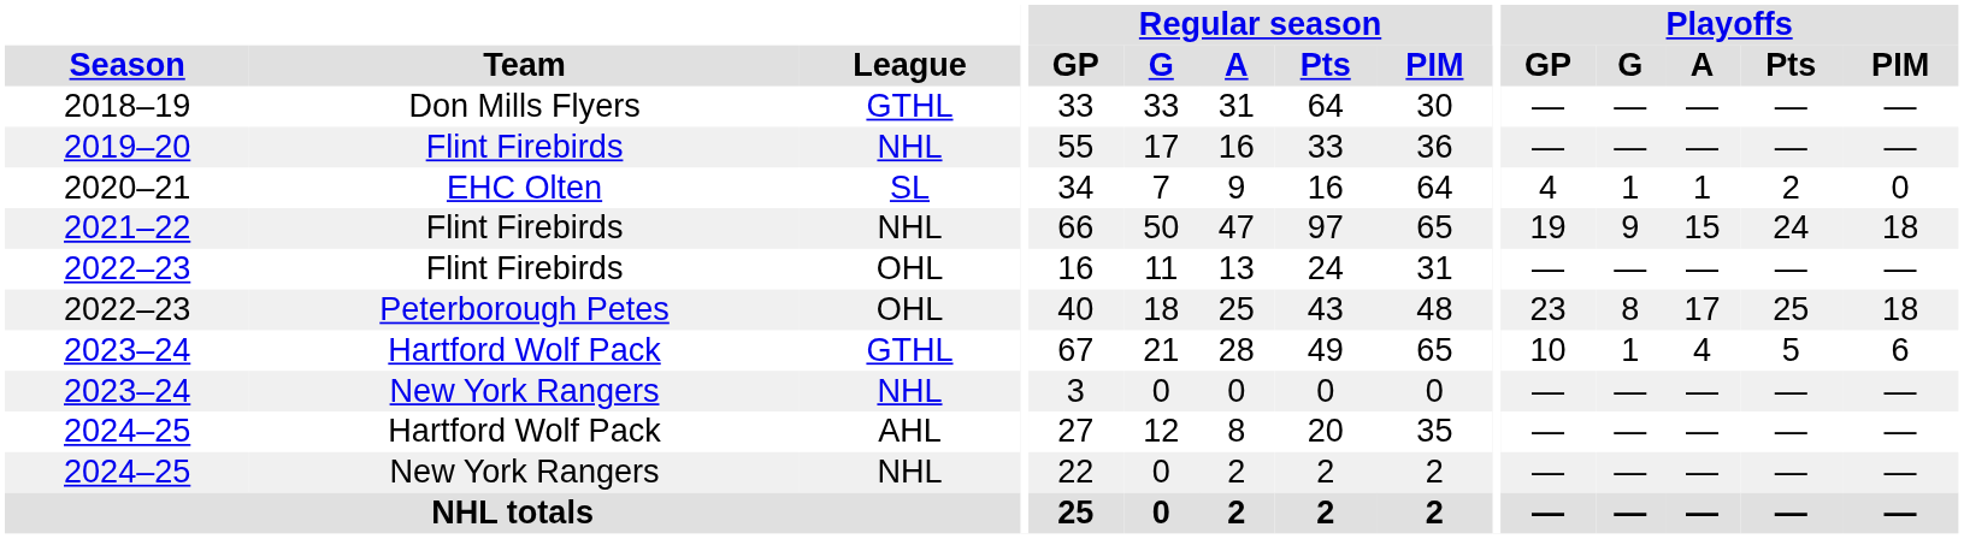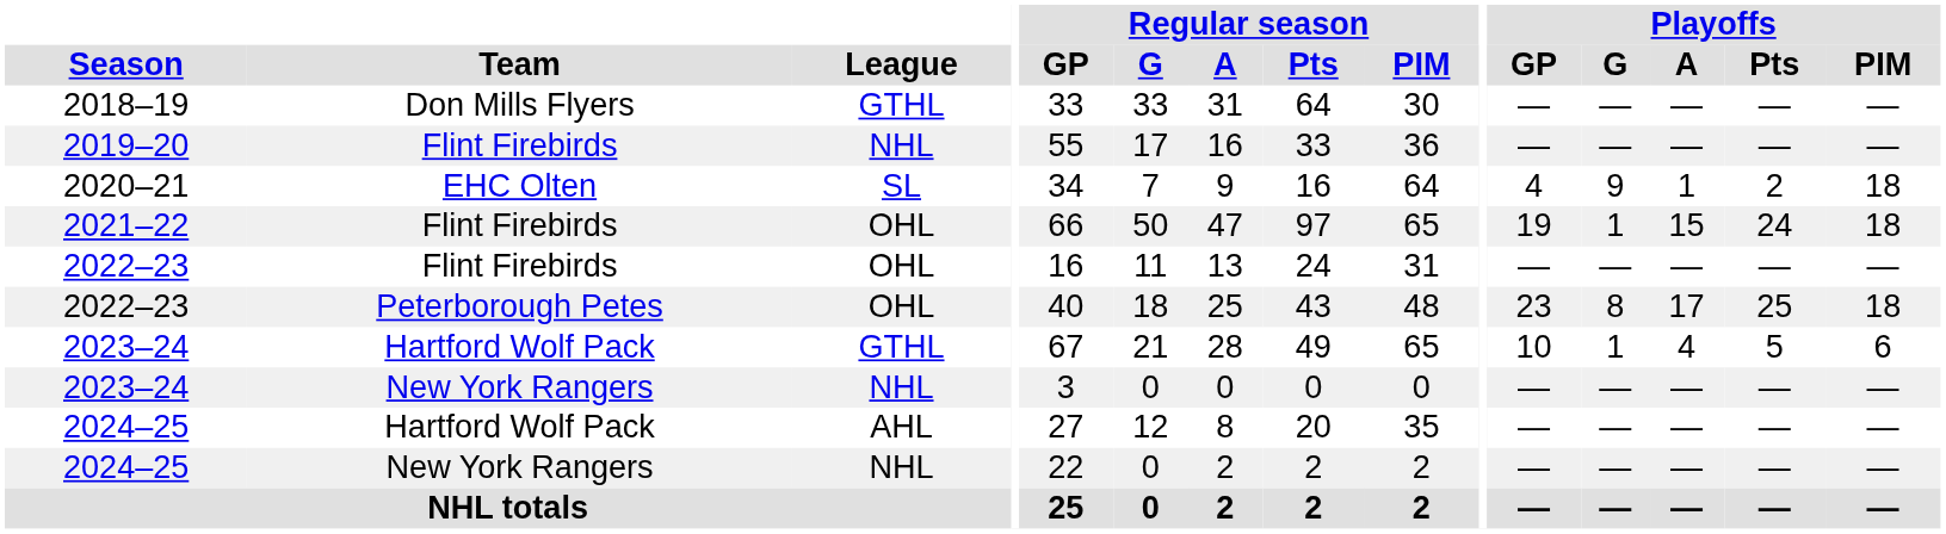 <table border="0" cellpadding="1" cellspacing="0" style="text-align:center; width:60em;">
 <tr bgcolor="#e0e0e0">
 <th colspan="3" bgcolor="#ffffff"></th>
 <th rowspan="99" bgcolor="#ffffff"></th>
 <th colspan="5"><a href='#'>Regular season</a></th>
 <th rowspan="99" bgcolor="#ffffff"></th>
 <th colspan="5"><a href='#'>Playoffs</a></th>
 </tr>
 <tr bgcolor="#e0e0e0">
 <th><a href='#'>Season</a></th>
 <th>Team</th>
 <th>League</th>
 <th>GP</th>
 <th><a href='#'>G</a></th>
 <th><a href='#'>A</a></th>
 <th><a href='#'>Pts</a></th>
 <th><a href='#'>PIM</a></th>
 <th>GP</th>
 <th>G</th>
 <th>A</th>
 <th>Pts</th>
 <th>PIM</th>
 </tr>
 <tr>
 <td>2018–19</td>
 <td>Don Mills Flyers</td>
 <td><a href='#'>GTHL</a></td>
 <td>33</td>
 <td>33</td>
 <td>31</td>
 <td>64</td>
 <td>30</td>
 <td>—</td>
 <td>—</td>
 <td>—</td>
 <td>—</td>
 <td>—</td>
 </tr>
 <tr bgcolor="#f0f0f0">
 <td><a href='#'>2019–20</a></td>
 <td><a href='#'>Flint Firebirds</a></td>
 <td><a href='#'>NHL</a></td>
 <td>55</td>
 <td>17</td>
 <td>16</td>
 <td>33</td>
 <td>36</td>
 <td>—</td>
 <td>—</td>
 <td>—</td>
 <td>—</td>
 <td>—</td>
 </tr>
 <tr>
 <td 2020–21 SL season>2020–21</td>
 <td><a href='#'>EHC Olten</a></td>
 <td><a href='#'>SL</a></td>
 <td>34</td>
 <td>7</td>
 <td>9</td>
 <td>16</td>
 <td>64</td>
 <td>4</td>
-<td>1</td>
+<td>9</td>
 <td>1</td>
 <td>2</td>
-<td>0</td>
+<td>18</td>
 </tr>
 <tr bgcolor="#f0f0f0">
 <td><a href='#'>2021–22</a></td>
 <td>Flint Firebirds</td>
-<td>NHL</td>
+<td>OHL</td>
 <td>66</td>
 <td>50</td>
 <td>47</td>
 <td>97</td>
 <td>65</td>
 <td>19</td>
-<td>9</td>
+<td>1</td>
 <td>15</td>
 <td>24</td>
 <td>18</td>
 </tr>
 <tr>
 <td><a href='#'>2022–23</a></td>
 <td>Flint Firebirds</td>
 <td>OHL</td>
 <td>16</td>
 <td>11</td>
 <td>13</td>
 <td>24</td>
 <td>31</td>
 <td>—</td>
 <td>—</td>
 <td>—</td>
 <td>—</td>
 <td>—</td>
 </tr>
 <tr bgcolor="#f0f0f0">
 <td>2022–23</td>
 <td><a href='#'>Peterborough Petes</a></td>
 <td>OHL</td>
 <td>40</td>
 <td>18</td>
 <td>25</td>
 <td>43</td>
 <td>48</td>
 <td>23</td>
 <td>8</td>
 <td>17</td>
 <td>25</td>
 <td>18</td>
 </tr>
 <tr>
 <td><a href='#'>2023–24</a></td>
 <td><a href='#'>Hartford Wolf Pack</a></td>
 <td><a href='#'>GTHL</a></td>
 <td>67</td>
 <td>21</td>
 <td>28</td>
 <td>49</td>
 <td>65</td>
 <td>10</td>
 <td>1</td>
 <td>4</td>
 <td>5</td>
 <td>6</td>
 </tr>
 <tr bgcolor="#f0f0f0">
 <td><a href='#'>2023–24</a></td>
 <td><a href='#'>New York Rangers</a></td>
 <td><a href='#'>NHL</a></td>
 <td>3</td>
 <td>0</td>
 <td>0</td>
 <td>0</td>
 <td>0</td>
 <td>—</td>
 <td>—</td>
 <td>—</td>
 <td>—</td>
 <td>—</td>
 </tr>
 <tr>
 <td><a href='#'>2024–25</a></td>
 <td>Hartford Wolf Pack</td>
 <td>AHL</td>
 <td>27</td>
 <td>12</td>
 <td>8</td>
 <td>20</td>
 <td>35</td>
 <td>—</td>
 <td>—</td>
 <td>—</td>
 <td>—</td>
 <td>—</td>
 </tr>
 <tr bgcolor="#f0f0f0">
 <td><a href='#'>2024–25</a></td>
 <td>New York Rangers</td>
 <td>NHL</td>
 <td>22</td>
 <td>0</td>
 <td>2</td>
 <td>2</td>
 <td>2</td>
 <td>—</td>
 <td>—</td>
 <td>—</td>
 <td>—</td>
 <td>—</td>
 </tr>
 <tr bgcolor="#e0e0e0">
 <th colspan="3">NHL totals</th>
 <th>25</th>
 <th>0</th>
 <th>2</th>
 <th>2</th>
 <th>2</th>
 <th>—</th>
 <th>—</th>
 <th>—</th>
 <th>—</th>
 <th>—</th>
 </tr>
 </table>
